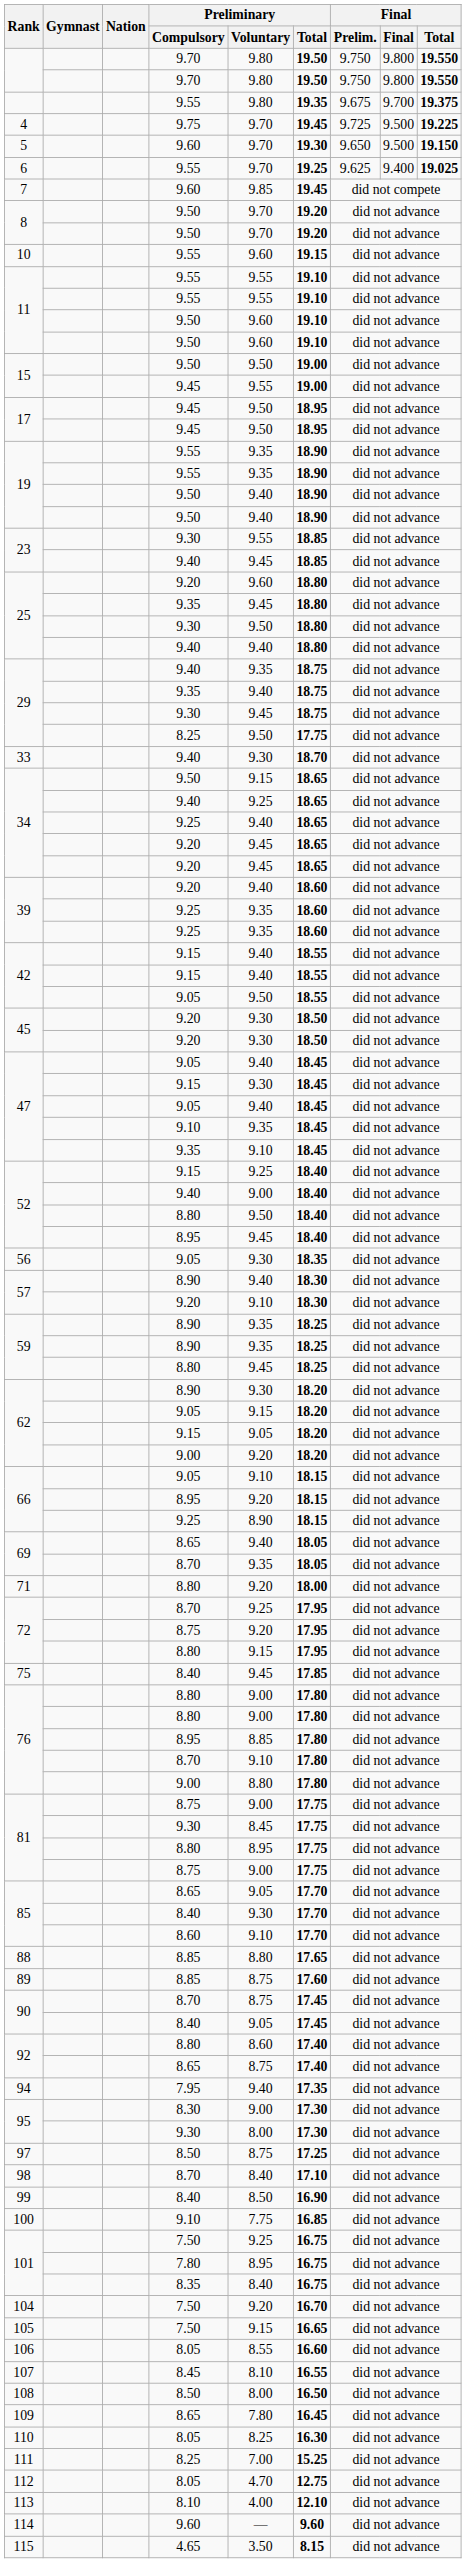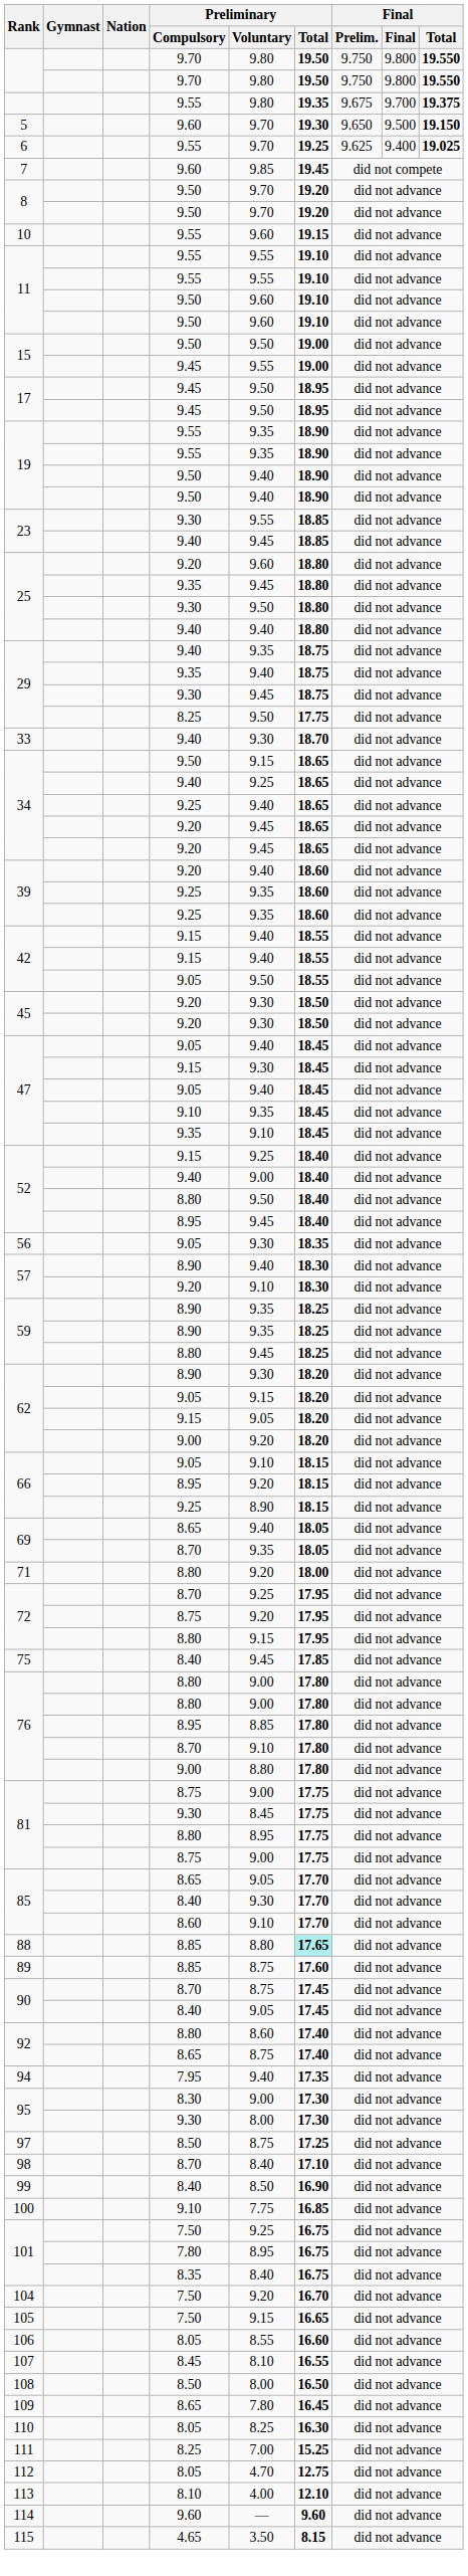 <table class="wikitable sortable" style="text-align:center">
 <tr>
 <th rowspan=2>Rank</th>
 <th rowspan=2>Gymnast</th>
 <th rowspan=2>Nation</th>
 <th colspan=3>Preliminary</th>
 <th colspan=3>Final</th>
 </tr>
 <tr>
 <th>Compulsory</th>
 <th>Voluntary</th>
 <th>Total</th>
 <th> Prelim.</th>
 <th>Final</th>
 <th>Total</th>
 </tr>
 <tr>
 <td rowspan=2></td>
 <td align=left></td>
 <td align=left></td>
 <td>9.70</td>
 <td>9.80</td>
 <td><strong>19.50</strong></td>
 <td>9.750</td>
 <td>9.800</td>
 <td><strong>19.550</strong></td>
 </tr>
 <tr>
 <td align=left></td>
 <td align=left></td>
 <td>9.70</td>
 <td>9.80</td>
 <td><strong>19.50</strong></td>
 <td>9.750</td>
 <td>9.800</td>
 <td><strong>19.550</strong></td>
 </tr>
 <tr>
 <td></td>
 <td align=left></td>
 <td align=left></td>
 <td>9.55</td>
 <td>9.80</td>
 <td><strong>19.35</strong></td>
 <td>9.675</td>
 <td>9.700</td>
 <td><strong>19.375</strong></td>
-</tr>
-<tr>
-<td>4</td>
-<td align=left></td>
-<td align=left></td>
-<td>9.75</td>
-<td>9.70</td>
-<td><strong>19.45</strong></td>
-<td>9.725</td>
-<td>9.500</td>
-<td><strong>19.225</strong></td>
 </tr>
 <tr>
 <td>5</td>
 <td align=left></td>
 <td align=left></td>
 <td>9.60</td>
 <td>9.70</td>
 <td><strong>19.30</strong></td>
 <td>9.650</td>
 <td>9.500</td>
 <td><strong>19.150</strong></td>
 </tr>
 <tr>
 <td>6</td>
 <td align=left></td>
 <td align=left></td>
 <td>9.55</td>
 <td>9.70</td>
 <td><strong>19.25</strong></td>
 <td>9.625</td>
 <td>9.400</td>
 <td><strong>19.025</strong></td>
 </tr>
 <tr>
 <td>7</td>
 <td align=left></td>
 <td align=left></td>
 <td>9.60</td>
 <td>9.85</td>
 <td><strong>19.45</strong></td>
 <td colspan=3>did not compete</td>
 </tr>
 <tr>
 <td rowspan=2>8</td>
 <td align=left></td>
 <td align=left></td>
 <td>9.50</td>
 <td>9.70</td>
 <td><strong>19.20</strong></td>
 <td colspan=3>did not advance</td>
 </tr>
 <tr>
 <td align=left></td>
 <td align=left></td>
 <td>9.50</td>
 <td>9.70</td>
 <td><strong>19.20</strong></td>
 <td colspan=3>did not advance</td>
 </tr>
 <tr>
 <td>10</td>
 <td align=left></td>
 <td align=left></td>
 <td>9.55</td>
 <td>9.60</td>
 <td><strong>19.15</strong></td>
 <td colspan=3>did not advance</td>
 </tr>
 <tr>
 <td rowspan=4>11</td>
 <td align=left></td>
 <td align=left></td>
 <td>9.55</td>
 <td>9.55</td>
 <td><strong>19.10</strong></td>
 <td colspan=3>did not advance</td>
 </tr>
 <tr>
 <td align=left></td>
 <td align=left></td>
 <td>9.55</td>
 <td>9.55</td>
 <td><strong>19.10</strong></td>
 <td colspan=3>did not advance</td>
 </tr>
 <tr>
 <td align=left></td>
 <td align=left></td>
 <td>9.50</td>
 <td>9.60</td>
 <td><strong>19.10</strong></td>
 <td colspan=3>did not advance</td>
 </tr>
 <tr>
 <td align=left></td>
 <td align=left></td>
 <td>9.50</td>
 <td>9.60</td>
 <td><strong>19.10</strong></td>
 <td colspan=3>did not advance</td>
 </tr>
 <tr>
 <td rowspan=2>15</td>
 <td align=left></td>
 <td align=left></td>
 <td>9.50</td>
 <td>9.50</td>
 <td><strong>19.00</strong></td>
 <td colspan=3>did not advance</td>
 </tr>
 <tr>
 <td align=left></td>
 <td align=left></td>
 <td>9.45</td>
 <td>9.55</td>
 <td><strong>19.00</strong></td>
 <td colspan=3>did not advance</td>
 </tr>
 <tr>
 <td rowspan=2>17</td>
 <td align=left></td>
 <td align=left></td>
 <td>9.45</td>
 <td>9.50</td>
 <td><strong>18.95</strong></td>
 <td colspan=3>did not advance</td>
 </tr>
 <tr>
 <td align=left></td>
 <td align=left></td>
 <td>9.45</td>
 <td>9.50</td>
 <td><strong>18.95</strong></td>
 <td colspan=3>did not advance</td>
 </tr>
 <tr>
 <td rowspan=4>19</td>
 <td align=left></td>
 <td align=left></td>
 <td>9.55</td>
 <td>9.35</td>
 <td><strong>18.90</strong></td>
 <td colspan=3>did not advance</td>
 </tr>
 <tr>
 <td align=left></td>
 <td align=left></td>
 <td>9.55</td>
 <td>9.35</td>
 <td><strong>18.90</strong></td>
 <td colspan=3>did not advance</td>
 </tr>
 <tr>
 <td align=left></td>
 <td align=left></td>
 <td>9.50</td>
 <td>9.40</td>
 <td><strong>18.90</strong></td>
 <td colspan=3>did not advance</td>
 </tr>
 <tr>
 <td align=left></td>
 <td align=left></td>
 <td>9.50</td>
 <td>9.40</td>
 <td><strong>18.90</strong></td>
 <td colspan=3>did not advance</td>
 </tr>
 <tr>
 <td rowspan=2>23</td>
 <td align=left></td>
 <td align=left></td>
 <td>9.30</td>
 <td>9.55</td>
 <td><strong>18.85</strong></td>
 <td colspan=3>did not advance</td>
 </tr>
 <tr>
 <td align=left></td>
 <td align=left></td>
 <td>9.40</td>
 <td>9.45</td>
 <td><strong>18.85</strong></td>
 <td colspan=3>did not advance</td>
 </tr>
 <tr>
 <td rowspan=4>25</td>
 <td align=left></td>
 <td align=left></td>
 <td>9.20</td>
 <td>9.60</td>
 <td><strong>18.80</strong></td>
 <td colspan=3>did not advance</td>
 </tr>
 <tr>
 <td align=left></td>
 <td align=left></td>
 <td>9.35</td>
 <td>9.45</td>
 <td><strong>18.80</strong></td>
 <td colspan=3>did not advance</td>
 </tr>
 <tr>
 <td align=left></td>
 <td align=left></td>
 <td>9.30</td>
 <td>9.50</td>
 <td><strong>18.80</strong></td>
 <td colspan=3>did not advance</td>
 </tr>
 <tr>
 <td align=left></td>
 <td align=left></td>
 <td>9.40</td>
 <td>9.40</td>
 <td><strong>18.80</strong></td>
 <td colspan=3>did not advance</td>
 </tr>
 <tr>
 <td rowspan=4>29</td>
 <td align=left></td>
 <td align=left></td>
 <td>9.40</td>
 <td>9.35</td>
 <td><strong>18.75</strong></td>
 <td colspan=3>did not advance</td>
 </tr>
 <tr>
 <td align=left></td>
 <td align=left></td>
 <td>9.35</td>
 <td>9.40</td>
 <td><strong>18.75</strong></td>
 <td colspan=3>did not advance</td>
 </tr>
 <tr>
 <td align=left></td>
 <td align=left></td>
 <td>9.30</td>
 <td>9.45</td>
 <td><strong>18.75</strong></td>
 <td colspan=3>did not advance</td>
 </tr>
 <tr>
 <td align=left></td>
 <td align=left></td>
 <td>8.25</td>
 <td>9.50</td>
 <td><strong>17.75</strong></td>
 <td colspan=3>did not advance</td>
 </tr>
 <tr>
 <td>33</td>
 <td align=left></td>
 <td align=left></td>
 <td>9.40</td>
 <td>9.30</td>
 <td><strong>18.70</strong></td>
 <td colspan=3>did not advance</td>
 </tr>
 <tr>
 <td rowspan=5>34</td>
 <td align=left></td>
 <td align=left></td>
 <td>9.50</td>
 <td>9.15</td>
 <td><strong>18.65</strong></td>
 <td colspan=3>did not advance</td>
 </tr>
 <tr>
 <td align=left></td>
 <td align=left></td>
 <td>9.40</td>
 <td>9.25</td>
 <td><strong>18.65</strong></td>
 <td colspan=3>did not advance</td>
 </tr>
 <tr>
 <td align=left></td>
 <td align=left></td>
 <td>9.25</td>
 <td>9.40</td>
 <td><strong>18.65</strong></td>
 <td colspan=3>did not advance</td>
 </tr>
 <tr>
 <td align=left></td>
 <td align=left></td>
 <td>9.20</td>
 <td>9.45</td>
 <td><strong>18.65</strong></td>
 <td colspan=3>did not advance</td>
 </tr>
 <tr>
 <td align=left></td>
 <td align=left></td>
 <td>9.20</td>
 <td>9.45</td>
 <td><strong>18.65</strong></td>
 <td colspan=3>did not advance</td>
 </tr>
 <tr>
 <td rowspan=3>39</td>
 <td align=left></td>
 <td align=left></td>
 <td>9.20</td>
 <td>9.40</td>
 <td><strong>18.60</strong></td>
 <td colspan=3>did not advance</td>
 </tr>
 <tr>
 <td align=left></td>
 <td align=left></td>
 <td>9.25</td>
 <td>9.35</td>
 <td><strong>18.60</strong></td>
 <td colspan=3>did not advance</td>
 </tr>
 <tr>
 <td align=left></td>
 <td align=left></td>
 <td>9.25</td>
 <td>9.35</td>
 <td><strong>18.60</strong></td>
 <td colspan=3>did not advance</td>
 </tr>
 <tr>
 <td rowspan=3>42</td>
 <td align=left></td>
 <td align=left></td>
 <td>9.15</td>
 <td>9.40</td>
 <td><strong>18.55</strong></td>
 <td colspan=3>did not advance</td>
 </tr>
 <tr>
 <td align=left></td>
 <td align=left></td>
 <td>9.15</td>
 <td>9.40</td>
 <td><strong>18.55</strong></td>
 <td colspan=3>did not advance</td>
 </tr>
 <tr>
 <td align=left></td>
 <td align=left></td>
 <td>9.05</td>
 <td>9.50</td>
 <td><strong>18.55</strong></td>
 <td colspan=3>did not advance</td>
 </tr>
 <tr>
 <td rowspan=2>45</td>
 <td align=left></td>
 <td align=left></td>
 <td>9.20</td>
 <td>9.30</td>
 <td><strong>18.50</strong></td>
 <td colspan=3>did not advance</td>
 </tr>
 <tr>
 <td align=left></td>
 <td align=left></td>
 <td>9.20</td>
 <td>9.30</td>
 <td><strong>18.50</strong></td>
 <td colspan=3>did not advance</td>
 </tr>
 <tr>
 <td rowspan=5>47</td>
 <td align=left></td>
 <td align=left></td>
 <td>9.05</td>
 <td>9.40</td>
 <td><strong>18.45</strong></td>
 <td colspan=3>did not advance</td>
 </tr>
 <tr>
 <td align=left></td>
 <td align=left></td>
 <td>9.15</td>
 <td>9.30</td>
 <td><strong>18.45</strong></td>
 <td colspan=3>did not advance</td>
 </tr>
 <tr>
 <td align=left></td>
 <td align=left></td>
 <td>9.05</td>
 <td>9.40</td>
 <td><strong>18.45</strong></td>
 <td colspan=3>did not advance</td>
 </tr>
 <tr>
 <td align=left></td>
 <td align=left></td>
 <td>9.10</td>
 <td>9.35</td>
 <td><strong>18.45</strong></td>
 <td colspan=3>did not advance</td>
 </tr>
 <tr>
 <td align=left></td>
 <td align=left></td>
 <td>9.35</td>
 <td>9.10</td>
 <td><strong>18.45</strong></td>
 <td colspan=3>did not advance</td>
 </tr>
 <tr>
 <td rowspan=4>52</td>
 <td align=left></td>
 <td align=left></td>
 <td>9.15</td>
 <td>9.25</td>
 <td><strong>18.40</strong></td>
 <td colspan=3>did not advance</td>
 </tr>
 <tr>
 <td align=left></td>
 <td align=left></td>
 <td>9.40</td>
 <td>9.00</td>
 <td><strong>18.40</strong></td>
 <td colspan=3>did not advance</td>
 </tr>
 <tr>
 <td align=left></td>
 <td align=left></td>
 <td>8.80</td>
 <td>9.50</td>
 <td><strong>18.40</strong></td>
 <td colspan=3>did not advance</td>
 </tr>
 <tr>
 <td align=left></td>
 <td align=left></td>
 <td>8.95</td>
 <td>9.45</td>
 <td><strong>18.40</strong></td>
 <td colspan=3>did not advance</td>
 </tr>
 <tr>
 <td>56</td>
 <td align=left></td>
 <td align=left></td>
 <td>9.05</td>
 <td>9.30</td>
 <td><strong>18.35</strong></td>
 <td colspan=3>did not advance</td>
 </tr>
 <tr>
 <td rowspan=2>57</td>
 <td align=left></td>
 <td align=left></td>
 <td>8.90</td>
 <td>9.40</td>
 <td><strong>18.30</strong></td>
 <td colspan=3>did not advance</td>
 </tr>
 <tr>
 <td align=left></td>
 <td align=left></td>
 <td>9.20</td>
 <td>9.10</td>
 <td><strong>18.30</strong></td>
 <td colspan=3>did not advance</td>
 </tr>
 <tr>
 <td rowspan=3>59</td>
 <td align=left></td>
 <td align=left></td>
 <td>8.90</td>
 <td>9.35</td>
 <td><strong>18.25</strong></td>
 <td colspan=3>did not advance</td>
 </tr>
 <tr>
 <td align=left></td>
 <td align=left></td>
 <td>8.90</td>
 <td>9.35</td>
 <td><strong>18.25</strong></td>
 <td colspan=3>did not advance</td>
 </tr>
 <tr>
 <td align=left></td>
 <td align=left></td>
 <td>8.80</td>
 <td>9.45</td>
 <td><strong>18.25</strong></td>
 <td colspan=3>did not advance</td>
 </tr>
 <tr>
 <td rowspan=4>62</td>
 <td align=left></td>
 <td align=left></td>
 <td>8.90</td>
 <td>9.30</td>
 <td><strong>18.20</strong></td>
 <td colspan=3>did not advance</td>
 </tr>
 <tr>
 <td align=left></td>
 <td align=left></td>
 <td>9.05</td>
 <td>9.15</td>
 <td><strong>18.20</strong></td>
 <td colspan=3>did not advance</td>
 </tr>
 <tr>
 <td align=left></td>
 <td align=left></td>
 <td>9.15</td>
 <td>9.05</td>
 <td><strong>18.20</strong></td>
 <td colspan=3>did not advance</td>
 </tr>
 <tr>
 <td align=left></td>
 <td align=left></td>
 <td>9.00</td>
 <td>9.20</td>
 <td><strong>18.20</strong></td>
 <td colspan=3>did not advance</td>
 </tr>
 <tr>
 <td rowspan=3>66</td>
 <td align=left></td>
 <td align=left></td>
 <td>9.05</td>
 <td>9.10</td>
 <td><strong>18.15</strong></td>
 <td colspan=3>did not advance</td>
 </tr>
 <tr>
 <td align=left></td>
 <td align=left></td>
 <td>8.95</td>
 <td>9.20</td>
 <td><strong>18.15</strong></td>
 <td colspan=3>did not advance</td>
 </tr>
 <tr>
 <td align=left></td>
 <td align=left></td>
 <td>9.25</td>
 <td>8.90</td>
 <td><strong>18.15</strong></td>
 <td colspan=3>did not advance</td>
 </tr>
 <tr>
 <td rowspan=2>69</td>
 <td align=left></td>
 <td align=left></td>
 <td>8.65</td>
 <td>9.40</td>
 <td><strong>18.05</strong></td>
 <td colspan=3>did not advance</td>
 </tr>
 <tr>
 <td align=left></td>
 <td align=left></td>
 <td>8.70</td>
 <td>9.35</td>
 <td><strong>18.05</strong></td>
 <td colspan=3>did not advance</td>
 </tr>
 <tr>
 <td>71</td>
 <td align=left></td>
 <td align=left></td>
 <td>8.80</td>
 <td>9.20</td>
 <td><strong>18.00</strong></td>
 <td colspan=3>did not advance</td>
 </tr>
 <tr>
 <td rowspan=3>72</td>
 <td align=left></td>
 <td align=left></td>
 <td>8.70</td>
 <td>9.25</td>
 <td><strong>17.95</strong></td>
 <td colspan=3>did not advance</td>
 </tr>
 <tr>
 <td align=left></td>
 <td align=left></td>
 <td>8.75</td>
 <td>9.20</td>
 <td><strong>17.95</strong></td>
 <td colspan=3>did not advance</td>
 </tr>
 <tr>
 <td align=left></td>
 <td align=left></td>
 <td>8.80</td>
 <td>9.15</td>
 <td><strong>17.95</strong></td>
 <td colspan=3>did not advance</td>
 </tr>
 <tr>
 <td>75</td>
 <td align=left></td>
 <td align=left></td>
 <td>8.40</td>
 <td>9.45</td>
 <td><strong>17.85</strong></td>
 <td colspan=3>did not advance</td>
 </tr>
 <tr>
 <td rowspan=5>76</td>
 <td align=left></td>
 <td align=left></td>
 <td>8.80</td>
 <td>9.00</td>
 <td><strong>17.80</strong></td>
 <td colspan=3>did not advance</td>
 </tr>
 <tr>
 <td align=left></td>
 <td align=left></td>
 <td>8.80</td>
 <td>9.00</td>
 <td><strong>17.80</strong></td>
 <td colspan=3>did not advance</td>
 </tr>
 <tr>
 <td align=left></td>
 <td align=left></td>
 <td>8.95</td>
 <td>8.85</td>
 <td><strong>17.80</strong></td>
 <td colspan=3>did not advance</td>
 </tr>
 <tr>
 <td align=left></td>
 <td align=left></td>
 <td>8.70</td>
 <td>9.10</td>
 <td><strong>17.80</strong></td>
 <td colspan=3>did not advance</td>
 </tr>
 <tr>
 <td align=left></td>
 <td align=left></td>
 <td>9.00</td>
 <td>8.80</td>
 <td><strong>17.80</strong></td>
 <td colspan=3>did not advance</td>
 </tr>
 <tr>
 <td rowspan=4>81</td>
 <td align=left></td>
 <td align=left></td>
 <td>8.75</td>
 <td>9.00</td>
 <td><strong>17.75</strong></td>
 <td colspan=3>did not advance</td>
 </tr>
 <tr>
 <td align=left></td>
 <td align=left></td>
 <td>9.30</td>
 <td>8.45</td>
 <td><strong>17.75</strong></td>
 <td colspan=3>did not advance</td>
 </tr>
 <tr>
 <td align=left></td>
 <td align=left></td>
 <td>8.80</td>
 <td>8.95</td>
 <td><strong>17.75</strong></td>
 <td colspan=3>did not advance</td>
 </tr>
 <tr>
 <td align=left></td>
 <td align=left></td>
 <td>8.75</td>
 <td>9.00</td>
 <td><strong>17.75</strong></td>
 <td colspan=3>did not advance</td>
 </tr>
 <tr>
 <td rowspan=3>85</td>
 <td align=left></td>
 <td align=left></td>
 <td>8.65</td>
 <td>9.05</td>
 <td><strong>17.70</strong></td>
 <td colspan=3>did not advance</td>
 </tr>
 <tr>
 <td align=left></td>
 <td align=left></td>
 <td>8.40</td>
 <td>9.30</td>
 <td><strong>17.70</strong></td>
 <td colspan=3>did not advance</td>
 </tr>
 <tr>
 <td align=left></td>
 <td align=left></td>
 <td>8.60</td>
 <td>9.10</td>
 <td><strong>17.70</strong></td>
 <td colspan=3>did not advance</td>
 </tr>
 <tr>
 <td>88</td>
 <td align=left></td>
 <td align=left></td>
 <td>8.85</td>
 <td>8.80</td>
-<td><strong>17.65</strong></td>
+<td style="background: paleturquoise;"><strong>17.65</strong></td>
 <td colspan=3>did not advance</td>
 </tr>
 <tr>
 <td>89</td>
 <td align=left></td>
 <td align=left></td>
 <td>8.85</td>
 <td>8.75</td>
 <td><strong>17.60</strong></td>
 <td colspan=3>did not advance</td>
 </tr>
 <tr>
 <td rowspan=2>90</td>
 <td align=left></td>
 <td align=left></td>
 <td>8.70</td>
 <td>8.75</td>
 <td><strong>17.45</strong></td>
 <td colspan=3>did not advance</td>
 </tr>
 <tr>
 <td align=left></td>
 <td align=left></td>
 <td>8.40</td>
 <td>9.05</td>
 <td><strong>17.45</strong></td>
 <td colspan=3>did not advance</td>
 </tr>
 <tr>
 <td rowspan=2>92</td>
 <td align=left></td>
 <td align=left></td>
 <td>8.80</td>
 <td>8.60</td>
 <td><strong>17.40</strong></td>
 <td colspan=3>did not advance</td>
 </tr>
 <tr>
 <td align=left></td>
 <td align=left></td>
 <td>8.65</td>
 <td>8.75</td>
 <td><strong>17.40</strong></td>
 <td colspan=3>did not advance</td>
 </tr>
 <tr>
 <td>94</td>
 <td align=left></td>
 <td align=left></td>
 <td>7.95</td>
 <td>9.40</td>
 <td><strong>17.35</strong></td>
 <td colspan=3>did not advance</td>
 </tr>
 <tr>
 <td rowspan=2>95</td>
 <td align=left></td>
 <td align=left></td>
 <td>8.30</td>
 <td>9.00</td>
 <td><strong>17.30</strong></td>
 <td colspan=3>did not advance</td>
 </tr>
 <tr>
 <td align=left></td>
 <td align=left></td>
 <td>9.30</td>
 <td>8.00</td>
 <td><strong>17.30</strong></td>
 <td colspan=3>did not advance</td>
 </tr>
 <tr>
 <td>97</td>
 <td align=left></td>
 <td align=left></td>
 <td>8.50</td>
 <td>8.75</td>
 <td><strong>17.25</strong></td>
 <td colspan=3>did not advance</td>
 </tr>
 <tr>
 <td>98</td>
 <td align=left></td>
 <td align=left></td>
 <td>8.70</td>
 <td>8.40</td>
 <td><strong>17.10</strong></td>
 <td colspan=3>did not advance</td>
 </tr>
 <tr>
 <td>99</td>
 <td align=left></td>
 <td align=left></td>
 <td>8.40</td>
 <td>8.50</td>
 <td><strong>16.90</strong></td>
 <td colspan=3>did not advance</td>
 </tr>
 <tr>
 <td>100</td>
 <td align=left></td>
 <td align=left></td>
 <td>9.10</td>
 <td>7.75</td>
 <td><strong>16.85</strong></td>
 <td colspan=3>did not advance</td>
 </tr>
 <tr>
 <td rowspan=3>101</td>
 <td align=left></td>
 <td align=left></td>
 <td>7.50</td>
 <td>9.25</td>
 <td><strong>16.75</strong></td>
 <td colspan=3>did not advance</td>
 </tr>
 <tr>
 <td align=left></td>
 <td align=left></td>
 <td>7.80</td>
 <td>8.95</td>
 <td><strong>16.75</strong></td>
 <td colspan=3>did not advance</td>
 </tr>
 <tr>
 <td align=left></td>
 <td align=left></td>
 <td>8.35</td>
 <td>8.40</td>
 <td><strong>16.75</strong></td>
 <td colspan=3>did not advance</td>
 </tr>
 <tr>
 <td>104</td>
 <td align=left></td>
 <td align=left></td>
 <td>7.50</td>
 <td>9.20</td>
 <td><strong>16.70</strong></td>
 <td colspan=3>did not advance</td>
 </tr>
 <tr>
 <td>105</td>
 <td align=left></td>
 <td align=left></td>
 <td>7.50</td>
 <td>9.15</td>
 <td><strong>16.65</strong></td>
 <td colspan=3>did not advance</td>
 </tr>
 <tr>
 <td>106</td>
 <td align=left></td>
 <td align=left></td>
 <td>8.05</td>
 <td>8.55</td>
 <td><strong>16.60</strong></td>
 <td colspan=3>did not advance</td>
 </tr>
 <tr>
 <td>107</td>
 <td align=left></td>
 <td align=left></td>
 <td>8.45</td>
 <td>8.10</td>
 <td><strong>16.55</strong></td>
 <td colspan=3>did not advance</td>
 </tr>
 <tr>
 <td>108</td>
 <td align=left></td>
 <td align=left></td>
 <td>8.50</td>
 <td>8.00</td>
 <td><strong>16.50</strong></td>
 <td colspan=3>did not advance</td>
 </tr>
 <tr>
 <td>109</td>
 <td align=left></td>
 <td align=left></td>
 <td>8.65</td>
 <td>7.80</td>
 <td><strong>16.45</strong></td>
 <td colspan=3>did not advance</td>
 </tr>
 <tr>
 <td>110</td>
 <td align=left></td>
 <td align=left></td>
 <td>8.05</td>
 <td>8.25</td>
 <td><strong>16.30</strong></td>
 <td colspan=3>did not advance</td>
 </tr>
 <tr>
 <td>111</td>
 <td align=left></td>
 <td align=left></td>
 <td>8.25</td>
 <td>7.00</td>
 <td><strong>15.25</strong></td>
 <td colspan=3>did not advance</td>
 </tr>
 <tr>
 <td>112</td>
 <td align=left></td>
 <td align=left></td>
 <td>8.05</td>
 <td>4.70</td>
 <td><strong>12.75</strong></td>
 <td colspan=3>did not advance</td>
 </tr>
 <tr>
 <td>113</td>
 <td align=left></td>
 <td align=left></td>
 <td>8.10</td>
 <td>4.00</td>
 <td><strong>12.10</strong></td>
 <td colspan=3>did not advance</td>
 </tr>
 <tr>
 <td>114</td>
 <td align=left></td>
 <td align=left></td>
 <td>9.60</td>
 <td data-sort-value=0.00>—</td>
 <td><strong>9.60</strong></td>
 <td colspan=3>did not advance</td>
 </tr>
 <tr>
 <td>115</td>
 <td align=left></td>
 <td align=left></td>
 <td>4.65</td>
 <td>3.50</td>
 <td><strong>8.15</strong></td>
 <td colspan=3>did not advance</td>
 </tr>
 </table>
